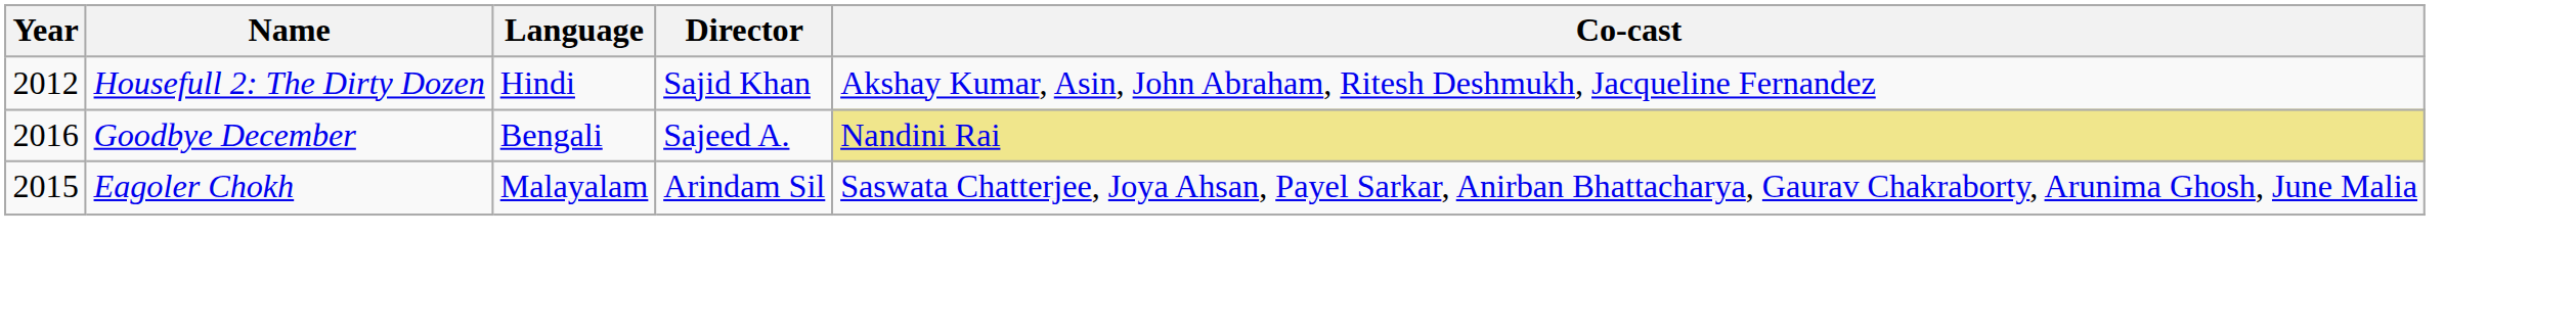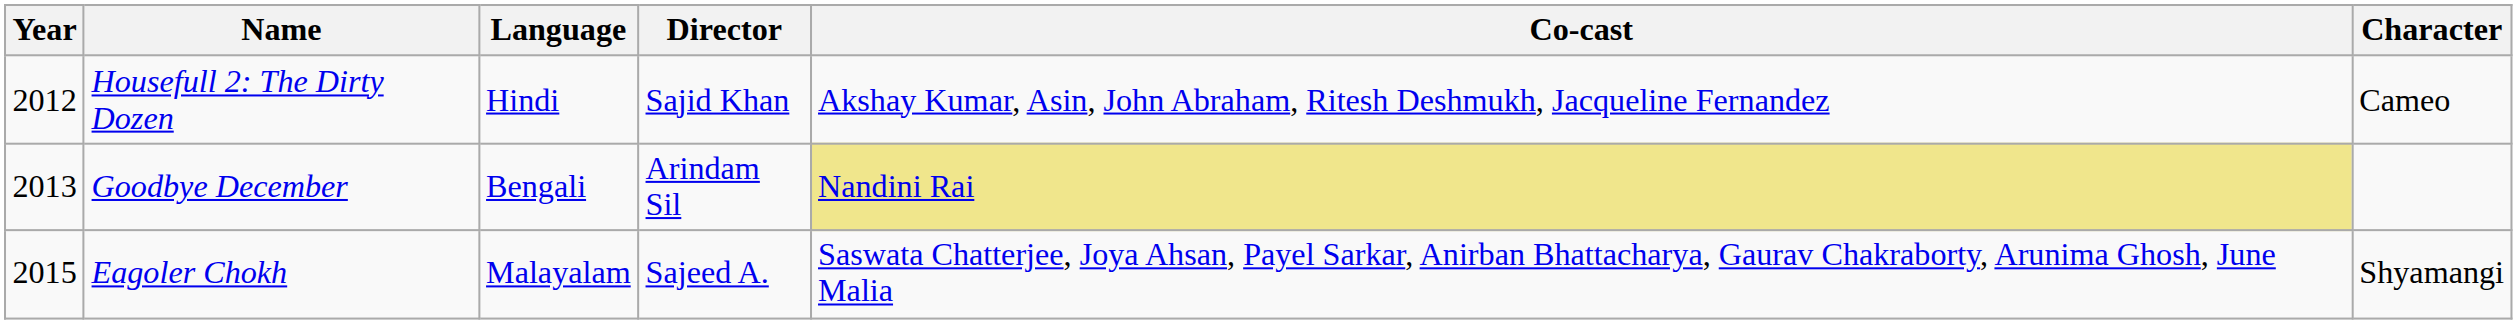 <table class="wikitable sortable" border="1">
 <tr>
 <th>Year</th>
 <th>Name</th>
 <th>Language</th>
 <th>Director</th>
 <th>Co-cast</th>
+<th>Character</th>
 </tr>
 <tr>
 <td>2012</td>
 <td><em><a href='#'>Housefull 2: The Dirty Dozen</a></em></td>
 <td><a href='#'>Hindi</a></td>
 <td><a href='#'>Sajid Khan</a></td>
 <td><a href='#'>Akshay Kumar</a>, <a href='#'>Asin</a>, <a href='#'>John Abraham</a>, <a href='#'>Ritesh Deshmukh</a>, <a href='#'>Jacqueline Fernandez</a></td>
+<td>Cameo</td>
 </tr>
 <tr>
-<td>2016</td>
+<td>2013</td>
 <td><em><a href='#'>Goodbye December</a></em></td>
 <td><a href='#'>Bengali</a></td>
-<td><a href='#'>Sajeed A.</a></td>
+<td><a href='#'>Arindam Sil</a></td>
 <td style="background: khaki;"><a href='#'>Nandini Rai</a></td>
+<td></td>
 </tr>
 <tr>
 <td>2015</td>
 <td><em><a href='#'>Eagoler Chokh</a></em></td>
 <td><a href='#'>Malayalam</a></td>
-<td><a href='#'>Arindam Sil</a></td>
+<td><a href='#'>Sajeed A.</a></td>
 <td><a href='#'>Saswata Chatterjee</a>, <a href='#'>Joya Ahsan</a>, <a href='#'>Payel Sarkar</a>, <a href='#'>Anirban Bhattacharya</a>, <a href='#'>Gaurav Chakraborty</a>, <a href='#'>Arunima Ghosh</a>, <a href='#'>June Malia</a></td>
+<td>Shyamangi</td>
 </tr>
 </table>
